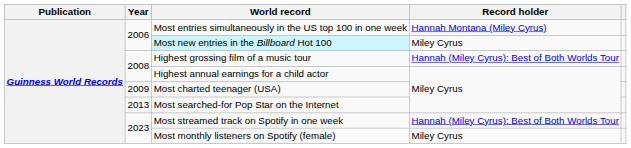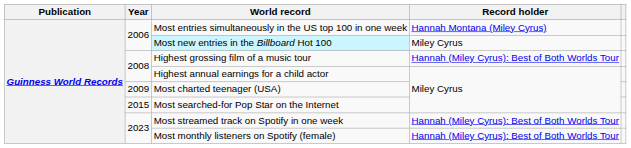 <table class="wikitable sortable plainrowheaders">
 <tr style="background:#ccc; text-align:center;">
 <th scope="col">Publication</th>
 <th scope="col">Year</th>
 <th scope="col">World record</th>
 <th scope="col">Record holder</th>
 <th scope="col" class="unsortable"></th>
 </tr>
 <tr>
 <th scope="row" rowspan="10"><em><a href='#'>Guinness World Records</a></em></th>
 <td style="text-align:center" rowspan="2">2006</td>
 <td>Most entries simultaneously in the US top 100 in one week</td>
 <td><a href='#'>Hannah Montana (Miley Cyrus)</a></td>
 <td style="text-align:center;"></td>
 </tr>
 <tr>
 <td style="background-color:#CCF6FF"> Most new entries in the <em>Billboard</em> Hot 100</td>
 <td>Miley Cyrus</td>
 <td style="text-align:center;"></td>
 </tr>
 <tr>
 <td style="text-align:center" rowspan="2">2008</td>
 <td>Highest grossing film of a music tour</td>
 <td><a href='#'>Hannah (Miley Cyrus): Best of Both Worlds Tour</a></td>
 <td style="text-align:center;"></td>
 </tr>
 <tr>
 <td>Highest annual earnings for a child actor</td>
 <td rowspan="3">Miley Cyrus</td>
 <td style="text-align:center;"></td>
 </tr>
 <tr>
 <td style="text-align:center">2009</td>
 <td>Most charted teenager (USA)</td>
 <td style="text-align:center;"></td>
 </tr>
 <tr>
-<td style="text-align:center">2013</td>
+<td style="text-align:center">2015</td>
 <td>Most searched-for Pop Star on the Internet</td>
 <td style="text-align:center;"></td>
 </tr>
 <tr>
 <td style="text-align:center" rowspan="2">2023</td>
 <td>Most streamed track on Spotify in one week</td>
 <td><a href='#'>Hannah (Miley Cyrus): Best of Both Worlds Tour</a></td>
 <td style="text-align:center;"></td>
 </tr>
 <tr>
 <td>Most monthly listeners on Spotify (female)</td>
-<td>Miley Cyrus</td>
+<td><a href='#'>Hannah (Miley Cyrus): Best of Both Worlds Tour</a></td>
 <td style="text-align:center;"></td>
 </tr>
 </table>
